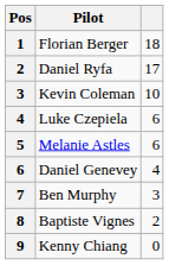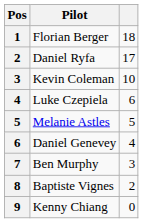 <table class="wikitable" style="font-size: 95%;">
 <tr>
 <th>Pos</th>
 <th>Pilot</th>
 <th></th>
 </tr>
 <tr>
 <th>1</th>
 <td> Florian Berger</td>
 <td style="text-align: right;">18</td>
 </tr>
 <tr>
 <th>2</th>
 <td> Daniel Ryfa</td>
 <td style="text-align: right;">17</td>
 </tr>
 <tr>
 <th>3</th>
 <td> Kevin Coleman</td>
 <td style="text-align: right;">10</td>
 </tr>
 <tr>
 <th>4</th>
 <td> Luke Czepiela</td>
 <td style="text-align: right;">6</td>
 </tr>
 <tr>
 <th>5</th>
 <td> <a href='#'>Melanie Astles</a></td>
-<td style="text-align: right;">6</td>
+<td style="text-align: right;">5</td>
 </tr>
 <tr>
 <th>6</th>
 <td> Daniel Genevey</td>
 <td style="text-align: right;">4</td>
 </tr>
 <tr>
 <th>7</th>
 <td> Ben Murphy</td>
 <td style="text-align: right;">3</td>
 </tr>
 <tr>
 <th>8</th>
 <td> Baptiste Vignes</td>
 <td style="text-align: right;">2</td>
 </tr>
 <tr>
 <th>9</th>
 <td> Kenny Chiang</td>
 <td style="text-align: right;">0</td>
 </tr>
 </table>
